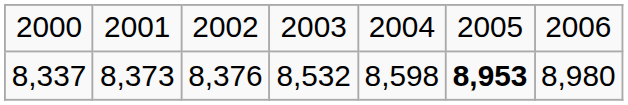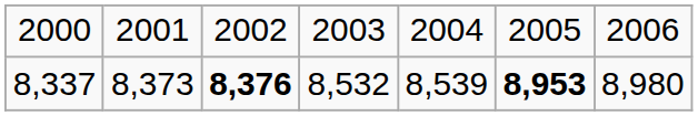 <table class="wikitable" style="text-align:center">
 <tr>
 <td>2000</td>
 <td>2001</td>
 <td>2002</td>
 <td>2003</td>
 <td>2004</td>
 <td>2005</td>
 <td>2006</td>
 </tr>
 <tr>
 <td>8,337</td>
 <td>8,373</td>
-<td>8,376</td>
+<td><strong>8,376</strong></td>
 <td>8,532</td>
-<td>8,598</td>
+<td>8,539</td>
 <td><strong>8,953</strong></td>
 <td>8,980</td>
 </tr>
 </table>
